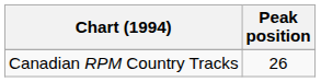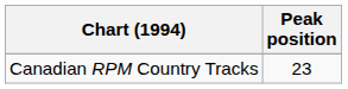 <table class="wikitable sortable">
 <tr>
 <th align="left">Chart (1994)</th>
 <th align="center">Peak<br>position</th>
 </tr>
 <tr>
 </tr>
 <tr>
 <td align="left">Canadian <em>RPM</em> Country Tracks</td>
-<td align="center">26</td>
+<td align="center">23</td>
 </tr>
 </table>
